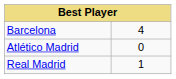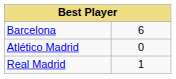 <table class="wikitable" align="center">
 <tr>
 <th style="background-color: #eedd82" colspan="2">Best Player</th>
 </tr>
 <tr>
 <td width="150"><a href='#'>Barcelona</a></td>
-<td width="80" align="center">4</td>
+<td width="80" align="center">6</td>
 </tr>
 <tr>
 <td><a href='#'>Atlético Madrid</a></td>
 <td align="center">0</td>
 </tr>
 <tr>
 <td><a href='#'>Real Madrid</a></td>
 <td align="center">1</td>
 </tr>
 </table>
